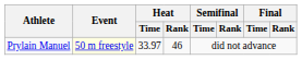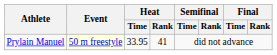 <table class=wikitable style="font-size:90%">
 <tr>
 <th rowspan=2>Athlete</th>
 <th rowspan=2>Event</th>
 <th colspan="2">Heat</th>
 <th colspan="2">Semifinal</th>
 <th colspan="2">Final</th>
 </tr>
 <tr style="font-size:95%">
 <th>Time</th>
 <th>Rank</th>
 <th>Time</th>
 <th>Rank</th>
 <th>Time</th>
 <th>Rank</th>
 </tr>
 <tr align=center>
 <td align=left><a href='#'>Prylain Manuel</a></td>
 <td align=left style="background: lightyellow;"><a href='#'>50 m freestyle</a></td>
-<td>33.97</td>
-<td>46</td>
+<td>33.95</td>
+<td>41</td>
 <td colspan=4>did not advance</td>
 </tr>
 </table>
